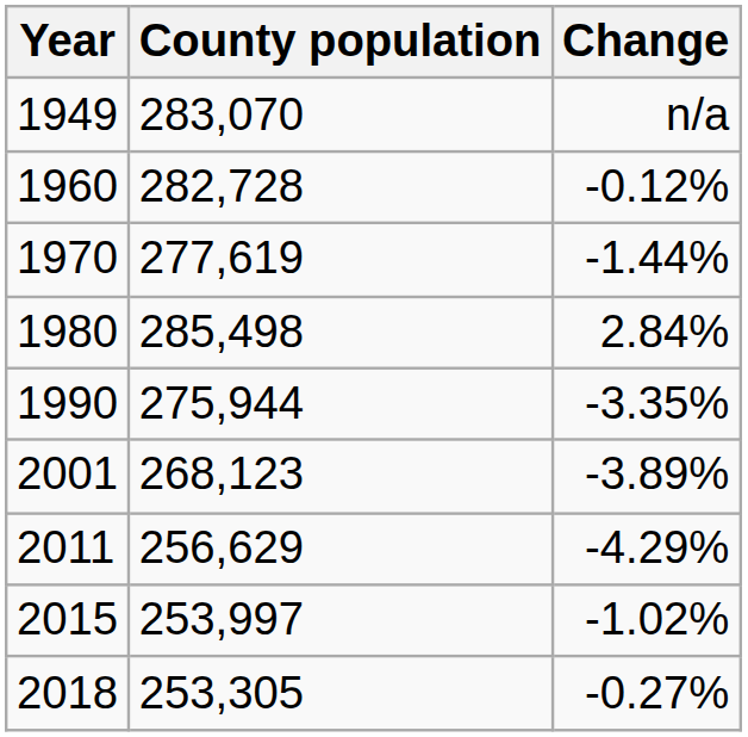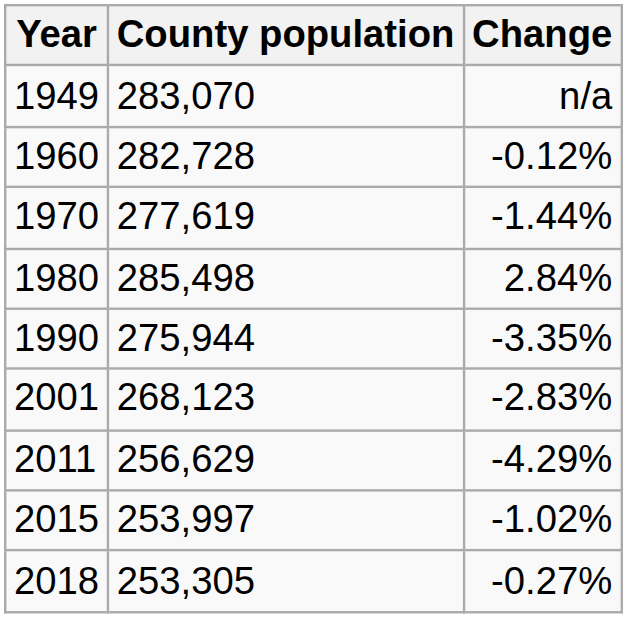 <table class="wikitable">
 <tr>
 <th>Year</th>
 <th>County population</th>
 <th>Change</th>
 </tr>
 <tr>
 <td>1949</td>
 <td>283,070</td>
 <td align="right">n/a</td>
 </tr>
 <tr>
 <td>1960</td>
 <td> 282,728</td>
 <td align="right">-0.12%</td>
 </tr>
 <tr>
 <td>1970</td>
 <td> 277,619</td>
 <td align="right">-1.44%</td>
 </tr>
 <tr>
 <td>1980</td>
 <td> 285,498</td>
 <td align="right">2.84%</td>
 </tr>
 <tr>
 <td>1990</td>
 <td> 275,944</td>
 <td align="right">-3.35%</td>
 </tr>
 <tr>
 <td>2001</td>
 <td> 268,123</td>
-<td align="right">-3.89%</td>
+<td align="right">-2.83%</td>
 </tr>
 <tr>
 <td>2011</td>
 <td> 256,629</td>
 <td align="right">-4.29%</td>
 </tr>
 <tr>
 <td>2015</td>
 <td> 253,997</td>
 <td align="right">-1.02%</td>
 </tr>
 <tr>
 <td>2018</td>
 <td> 253,305</td>
 <td align="right">-0.27%</td>
 </tr>
 </table>
